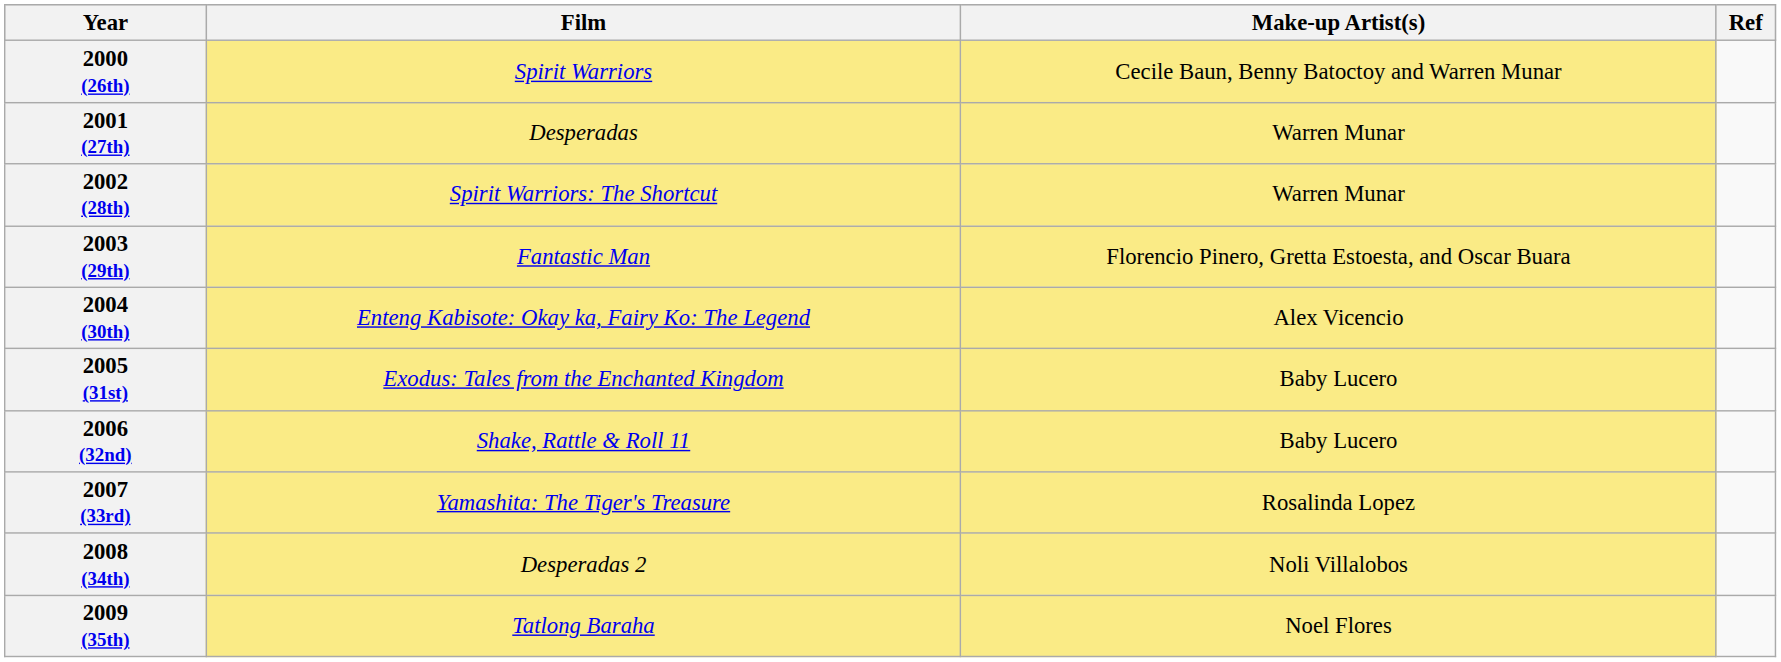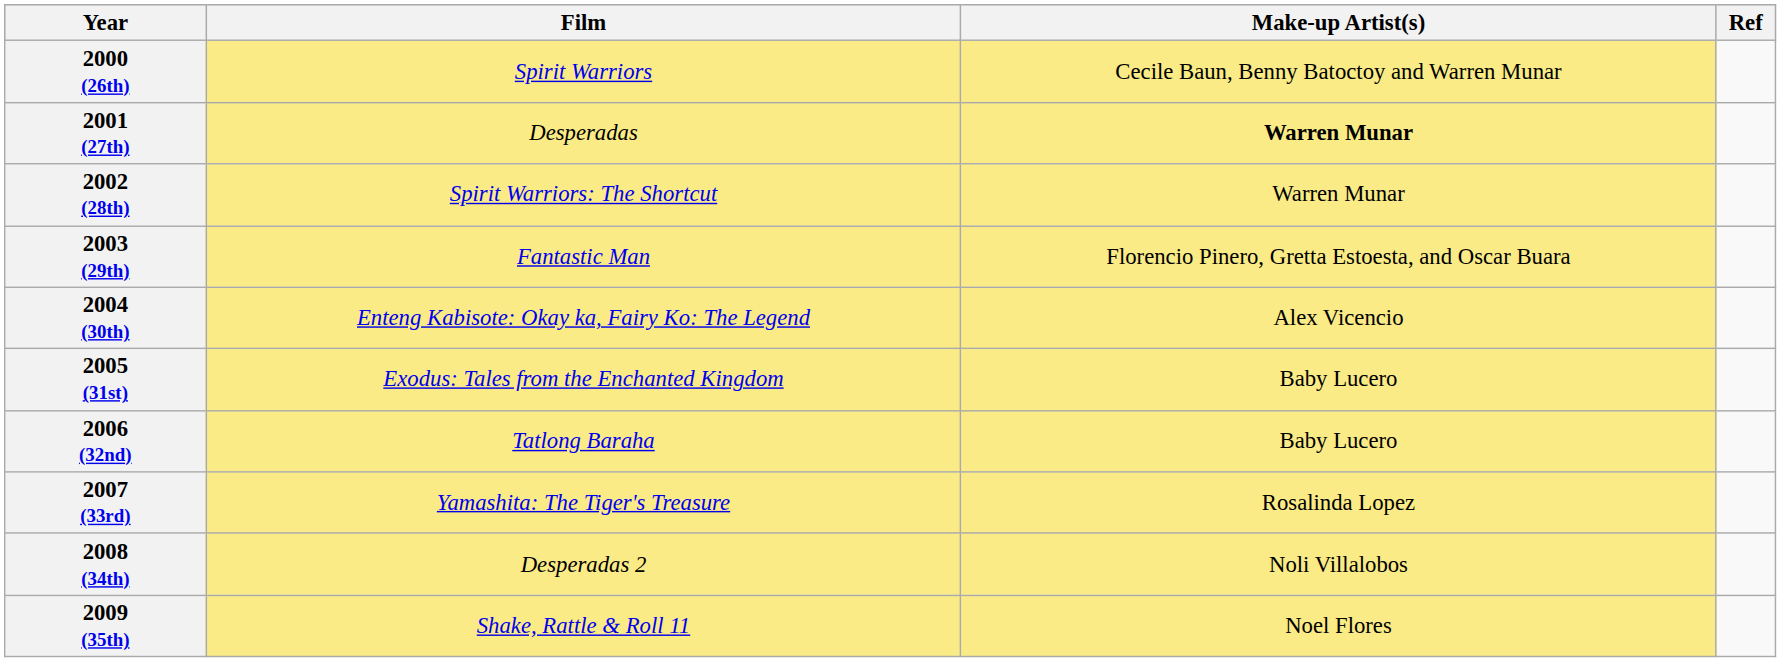 <table class="wikitable" style="text-align:center;">
 <tr style="background:#bebebe;">
 <th scope="col" style="width:8%;">Year</th>
 <th scope="col" style="width:30%;">Film</th>
 <th scope="col" style="width:30%;">Make-up Artist(s)</th>
 <th scope="col" style="width:2%;">Ref</th>
 </tr>
 <tr>
 <th scope="row" style="text-align:center">2000 <br><small><a href='#'>(26th)</a> </small></th>
 <td style="background:#FAEB86"><em><a href='#'>Spirit Warriors</a></em></td>
 <td style="background:#FAEB86">Cecile Baun, Benny Batoctoy and Warren Munar</td>
 <td></td>
 </tr>
 <tr>
 <th scope="row" style="text-align:center">2001 <br><small><a href='#'>(27th)</a> </small></th>
 <td style="background:#FAEB86"><em>Desperadas</em></td>
-<td style="background:#FAEB86">Warren Munar</td>
+<td style="background:#FAEB86"><strong>Warren Munar</strong></td>
 <td></td>
 </tr>
 <tr>
 <th scope="row" style="text-align:center">2002 <br><small><a href='#'>(28th)</a> </small></th>
 <td style="background:#FAEB86"><em><a href='#'>Spirit Warriors: The Shortcut</a></em></td>
 <td style="background:#FAEB86">Warren Munar</td>
 <td></td>
 </tr>
 <tr>
 <th scope="row" style="text-align:center">2003 <br><small><a href='#'>(29th)</a> </small></th>
 <td style="background:#FAEB86"><em><a href='#'>Fantastic Man</a></em></td>
 <td style="background:#FAEB86">Florencio Pinero, Gretta Estoesta, and Oscar Buara</td>
 <td></td>
 </tr>
 <tr>
 <th scope="row" style="text-align:center">2004 <br><small><a href='#'>(30th)</a> </small></th>
 <td style="background:#FAEB86"><em><a href='#'>Enteng Kabisote: Okay ka, Fairy Ko: The Legend</a></em></td>
 <td style="background:#FAEB86">Alex Vicencio</td>
 <td></td>
 </tr>
 <tr>
 <th scope="row" style="text-align:center">2005 <br><small><a href='#'>(31st)</a> </small></th>
 <td style="background:#FAEB86"><em><a href='#'>Exodus: Tales from the Enchanted Kingdom</a></em></td>
 <td style="background:#FAEB86">Baby Lucero</td>
 <td></td>
 </tr>
 <tr>
 <th scope="row" style="text-align:center">2006 <br><small><a href='#'>(32nd)</a> </small></th>
-<td style="background:#FAEB86"><em><a href='#'>Shake, Rattle & Roll 11</a></em></td>
+<td style="background:#FAEB86"><em><a href='#'>Tatlong Baraha</a></em></td>
 <td style="background:#FAEB86">Baby Lucero</td>
 <td></td>
 </tr>
 <tr>
 <th scope="row" style="text-align:center">2007 <br><small><a href='#'>(33rd)</a> </small></th>
 <td style="background:#FAEB86"><em><a href='#'>Yamashita: The Tiger's Treasure</a></em></td>
 <td style="background:#FAEB86">Rosalinda Lopez</td>
 <td></td>
 </tr>
 <tr>
 <th scope="row" style="text-align:center">2008 <br><small><a href='#'>(34th)</a> </small></th>
 <td style="background:#FAEB86"><em>Desperadas 2</em></td>
 <td style="background:#FAEB86">Noli Villalobos</td>
 <td></td>
 </tr>
 <tr>
 <th scope="row" style="text-align:center">2009 <br><small><a href='#'>(35th)</a> </small></th>
-<td style="background:#FAEB86"><em><a href='#'>Tatlong Baraha</a></em></td>
+<td style="background:#FAEB86"><em><a href='#'>Shake, Rattle & Roll 11</a></em></td>
 <td style="background:#FAEB86">Noel Flores</td>
 <td></td>
 </tr>
 </table>
